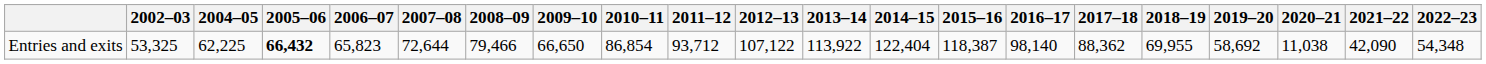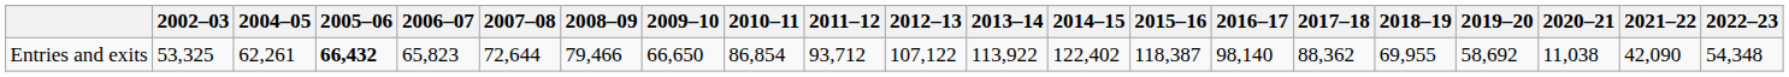 <table class="wikitable">
 <tr>
 <th></th>
 <th>2002–03</th>
 <th>2004–05</th>
 <th>2005–06</th>
 <th>2006–07</th>
 <th>2007–08</th>
 <th>2008–09</th>
 <th>2009–10</th>
 <th>2010–11</th>
 <th>2011–12</th>
 <th>2012–13</th>
 <th>2013–14</th>
 <th>2014–15</th>
 <th>2015–16</th>
 <th>2016–17</th>
 <th>2017–18</th>
 <th>2018–19</th>
 <th>2019–20</th>
 <th>2020–21</th>
 <th>2021–22</th>
 <th>2022–23</th>
 </tr>
 <tr>
 <td>Entries and exits</td>
 <td>53,325</td>
-<td>62,225</td>
+<td>62,261</td>
 <td><strong>66,432</strong></td>
 <td>65,823</td>
 <td>72,644</td>
 <td>79,466</td>
 <td>66,650</td>
 <td>86,854</td>
 <td>93,712</td>
 <td>107,122</td>
 <td>113,922</td>
-<td>122,404</td>
+<td>122,402</td>
 <td>118,387</td>
 <td>98,140</td>
 <td>88,362</td>
 <td>69,955</td>
 <td>58,692</td>
 <td>11,038</td>
 <td>42,090</td>
 <td>54,348</td>
 </tr>
 </table>
